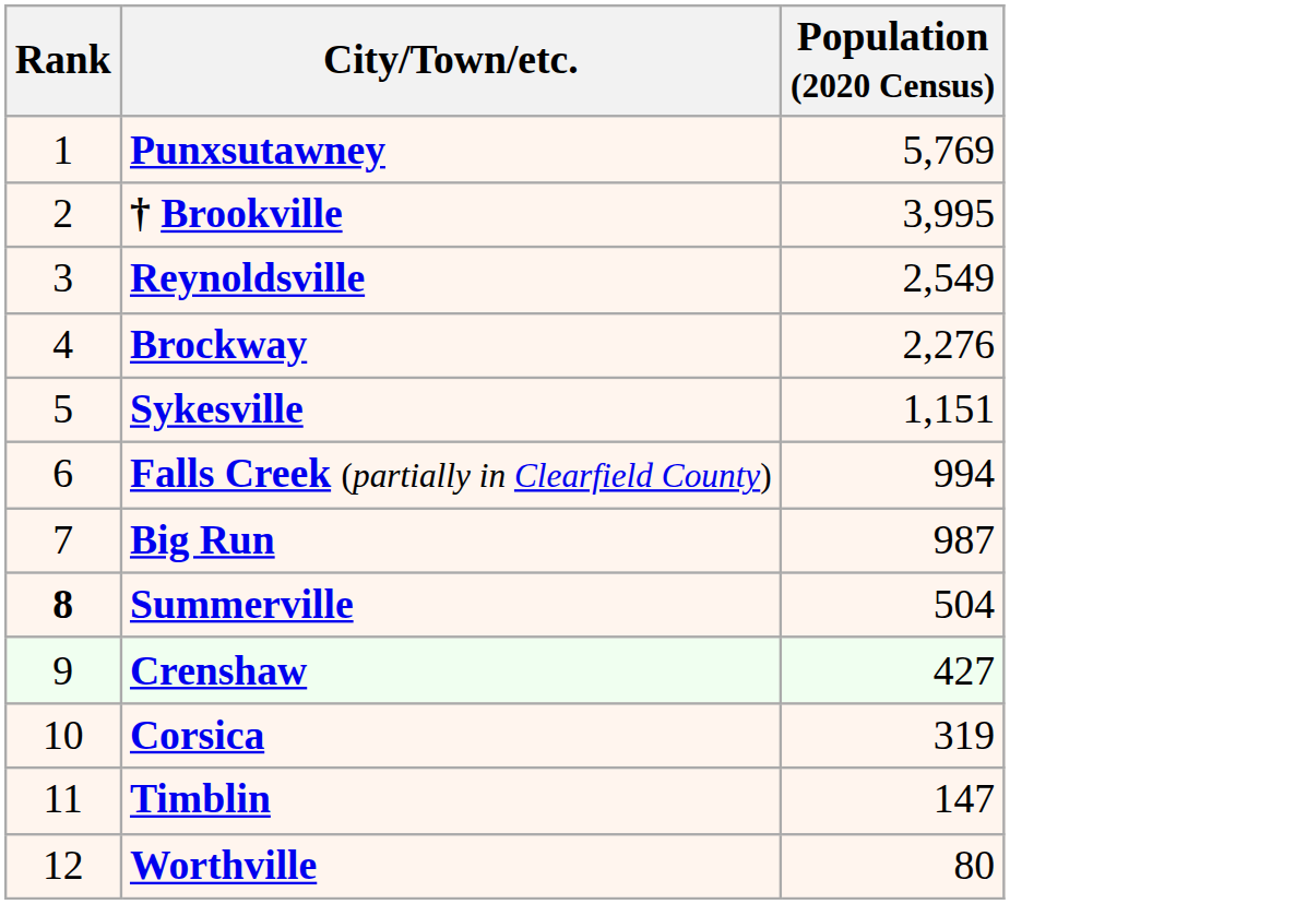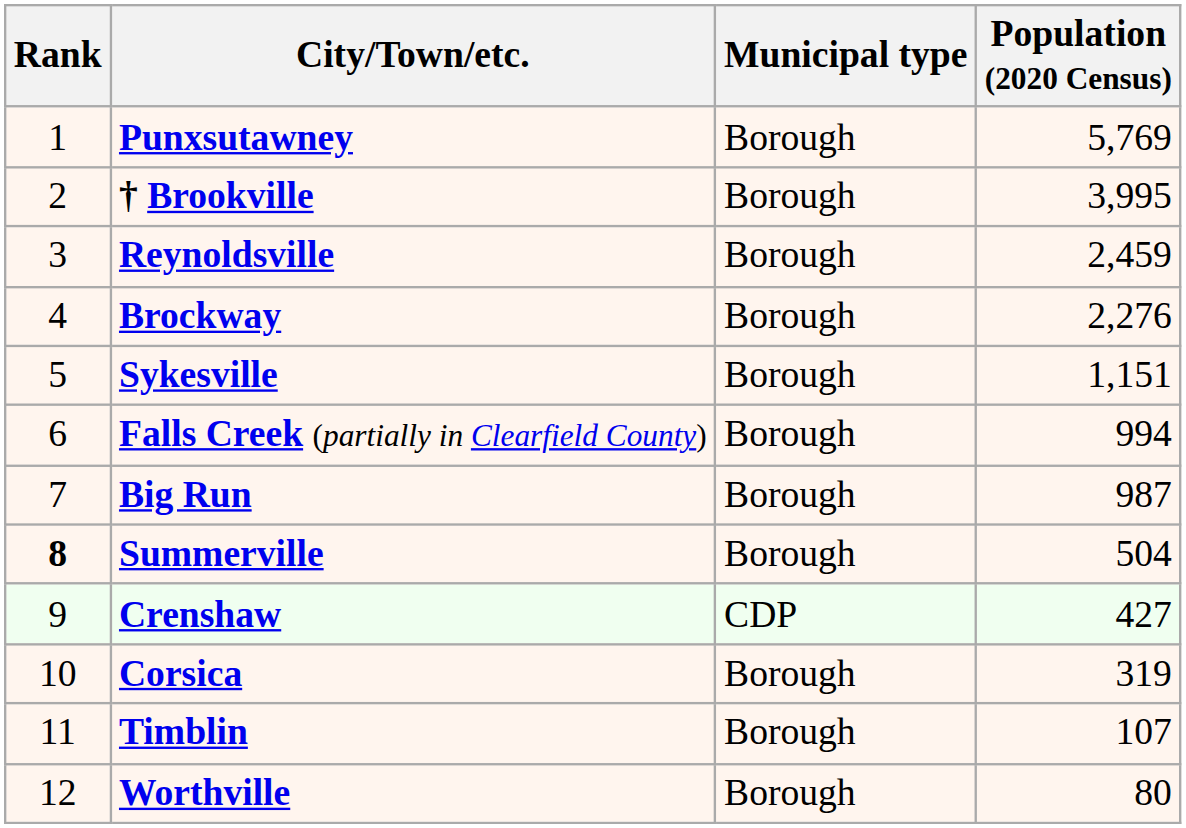 <table class="wikitable sortable">
 <tr>
 <th>Rank</th>
 <th>City/Town/etc.</th>
+<th>Municipal type</th>
 <th>Population<br><small>(2020 Census)</small></th>
 </tr>
 <tr style="background-color:#FFF5EE;">
 <td style="text-align: center;">1</td>
 <td><strong><a href='#'>Punxsutawney</a></strong></td>
+<td>Borough</td>
 <td style="text-align: right;">5,769</td>
 </tr>
 <tr style="background-color:#FFF5EE;">
 <td style="text-align: center;">2</td>
 <td><strong>†</strong> <strong><a href='#'>Brookville</a></strong></td>
+<td>Borough</td>
 <td style="text-align: right;">3,995</td>
 </tr>
 <tr style="background-color:#FFF5EE;">
 <td style="text-align: center;">3</td>
 <td><strong><a href='#'>Reynoldsville</a></strong></td>
-<td style="text-align: right;">2,549</td>
+<td>Borough</td>
+<td style="text-align: right;">2,459</td>
 </tr>
 <tr style="background-color:#FFF5EE;">
 <td style="text-align: center;">4</td>
 <td><strong><a href='#'>Brockway</a></strong></td>
+<td>Borough</td>
 <td style="text-align: right;">2,276</td>
 </tr>
 <tr style="background-color:#FFF5EE;">
 <td style="text-align: center;">5</td>
 <td><strong><a href='#'>Sykesville</a></strong></td>
+<td>Borough</td>
 <td style="text-align: right;">1,151</td>
 </tr>
 <tr style="background-color:#FFF5EE;">
 <td style="text-align: center;">6</td>
 <td><strong><a href='#'>Falls Creek</a></strong> <small>(<em>partially in <a href='#'>Clearfield County</a></em>)</small></td>
+<td>Borough</td>
 <td style="text-align: right;">994</td>
 </tr>
 <tr style="background-color:#FFF5EE;">
 <td style="text-align: center;">7</td>
 <td><strong><a href='#'>Big Run</a></strong></td>
+<td>Borough</td>
 <td style="text-align: right;">987</td>
 </tr>
 <tr style="background-color:#FFF5EE;">
 <td style="text-align: center;"><strong>8</strong></td>
 <td><strong><a href='#'>Summerville</a></strong></td>
+<td>Borough</td>
 <td style="text-align: right;">504</td>
 </tr>
 <tr style="background-color:#F0FFF0;">
 <td style="text-align: center;">9</td>
 <td><strong><a href='#'>Crenshaw</a></strong></td>
+<td>CDP</td>
 <td style="text-align: right;">427</td>
 </tr>
 <tr style="background-color:#FFF5EE;">
 <td style="text-align: center;">10</td>
 <td><strong><a href='#'>Corsica</a></strong></td>
+<td>Borough</td>
 <td style="text-align: right;">319</td>
 </tr>
 <tr style="background-color:#FFF5EE;">
 <td style="text-align: center;">11</td>
 <td><strong><a href='#'>Timblin</a></strong></td>
-<td style="text-align: right;">147</td>
+<td>Borough</td>
+<td style="text-align: right;">107</td>
 </tr>
 <tr style="background-color:#FFF5EE;">
 <td style="text-align: center;">12</td>
 <td><strong><a href='#'>Worthville</a></strong></td>
+<td>Borough</td>
 <td style="text-align: right;">80</td>
 </tr>
 </table>
